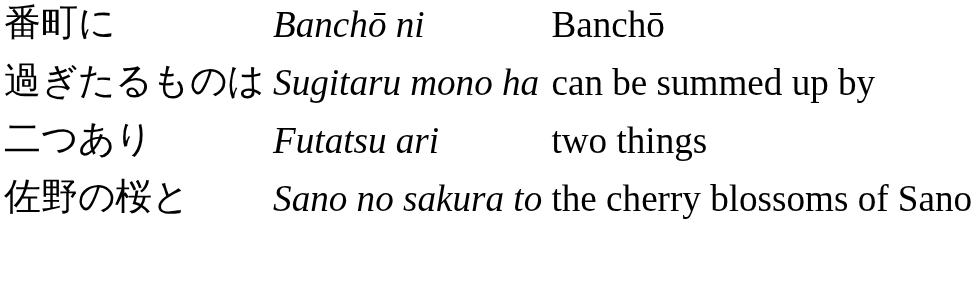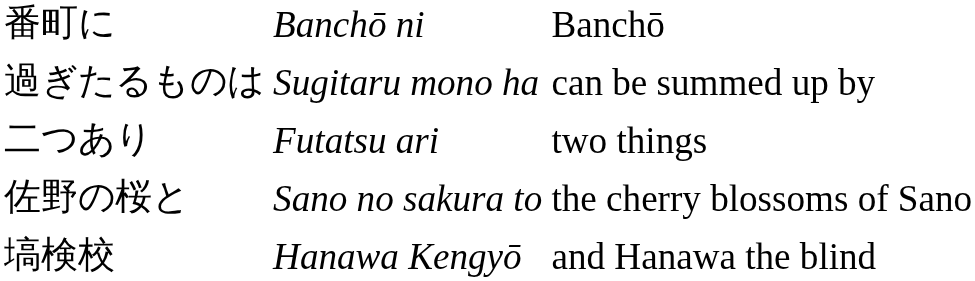 <table>
 <tr>
 <td>番町に</td>
 <td><em>Banchō ni</em></td>
 <td>Banchō</td>
 </tr>
 <tr>
 <td>過ぎたるものは</td>
 <td><em>Sugitaru mono ha</em></td>
 <td>can be summed up by</td>
 </tr>
 <tr>
 <td>二つあり</td>
 <td><em>Futatsu ari</em></td>
 <td>two things</td>
 </tr>
 <tr>
 <td>佐野の桜と</td>
 <td><em>Sano no sakura to</em></td>
 <td>the cherry blossoms of Sano</td>
 </tr>
+<tr>
+<td>塙検校</td>
+<td><em>Hanawa Kengyō</em></td>
+<td>and Hanawa the blind</td>
+</tr>
 </table>
